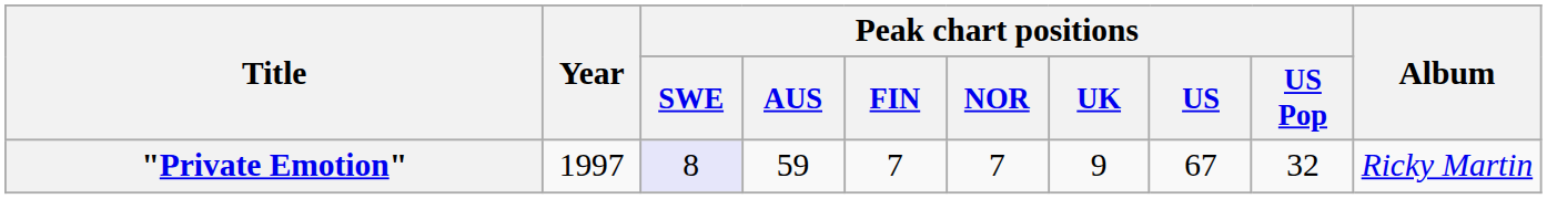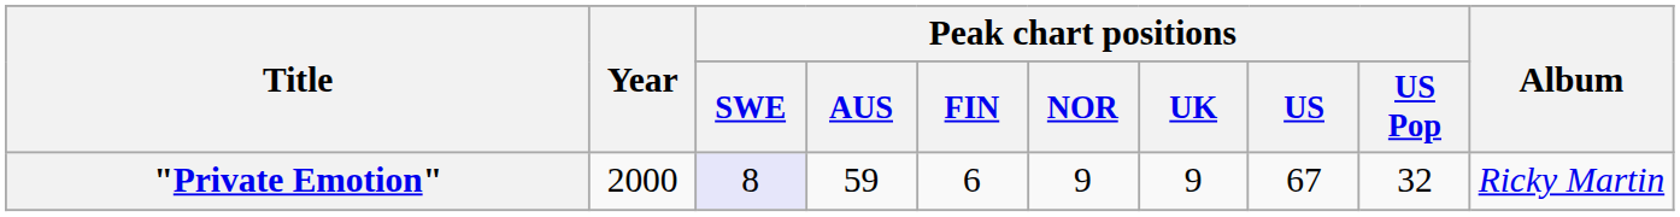 <table class="wikitable plainrowheaders" style="text-align:center;" border="1">
 <tr>
 <th scope="col" rowspan="2" style="width:16em;">Title</th>
 <th scope="col" rowspan="2" style="width:2.5em;">Year</th>
 <th scope="col" colspan="7">Peak chart positions</th>
 <th scope="col" rowspan="2">Album</th>
 </tr>
 <tr>
 <th scope="col" style="width:3em;font-size:90%;"><a href='#'>SWE</a><br></th>
 <th scope="col" style="width:3em;font-size:90%;"><a href='#'>AUS</a><br></th>
 <th scope="col" style="width:3em;font-size:90%;"><a href='#'>FIN</a><br></th>
 <th scope="col" style="width:3em;font-size:90%;"><a href='#'>NOR</a><br></th>
 <th scope="col" style="width:3em;font-size:90%;"><a href='#'>UK</a><br></th>
 <th scope="col" style="width:3em;font-size:90%;"><a href='#'>US</a><br></th>
 <th scope="col" style="width:3em;font-size:90%;"><a href='#'>US<br>Pop</a><br></th>
 </tr>
 <tr>
 <th scope="row">"<a href='#'>Private Emotion</a>"<br></th>
-<td>1997</td>
+<td>2000</td>
 <td style="background: lavender;">8</td>
 <td>59</td>
-<td>7</td>
-<td>7</td>
+<td>6</td>
+<td>9</td>
 <td>9</td>
 <td>67</td>
 <td>32</td>
 <td><em><a href='#'>Ricky Martin</a></em></td>
 </tr>
 </table>
